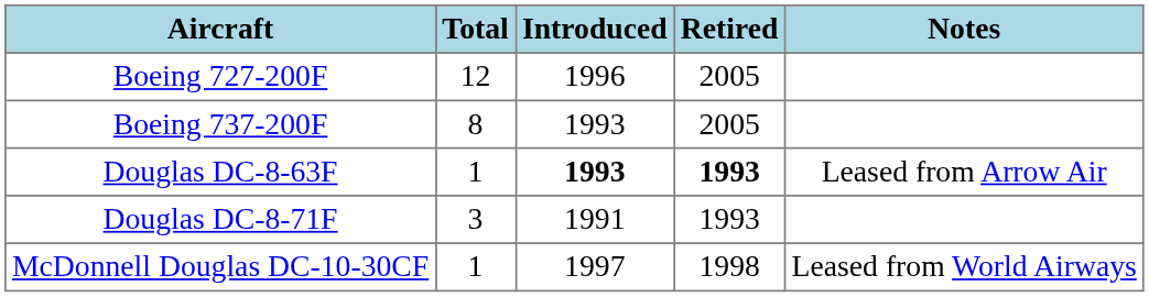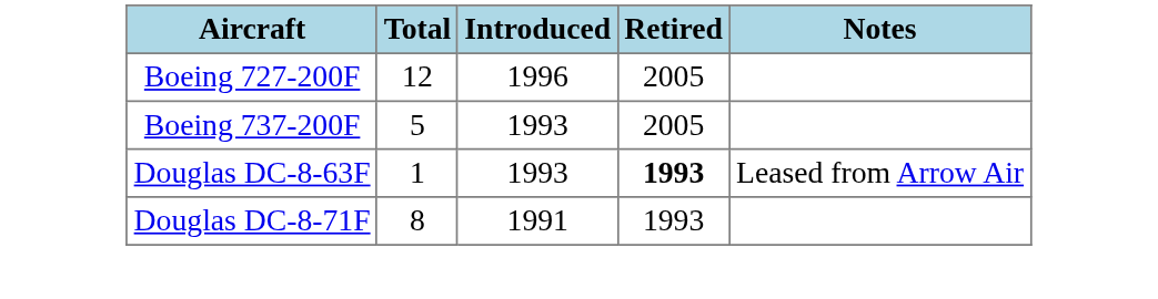 <table class="toccolours" border="1" cellpadding="3" style="border-collapse:collapse;text-align:center;margin:1em auto;">
 <tr bgcolor=lightblue>
 <th>Aircraft</th>
 <th>Total</th>
 <th>Introduced</th>
 <th>Retired</th>
 <th>Notes</th>
 </tr>
 <tr>
 <td><a href='#'>Boeing 727-200F</a></td>
 <td>12</td>
 <td>1996</td>
 <td>2005</td>
 <td></td>
 </tr>
 <tr>
 <td><a href='#'>Boeing 737-200F</a></td>
-<td>8</td>
+<td>5</td>
 <td>1993</td>
 <td>2005</td>
 <td></td>
 </tr>
 <tr>
 <td><a href='#'>Douglas DC-8-63F</a></td>
 <td>1</td>
-<td><strong>1993</strong></td>
+<td>1993</td>
 <td><strong>1993</strong></td>
 <td>Leased from <a href='#'>Arrow Air</a></td>
 </tr>
 <tr>
 <td><a href='#'>Douglas DC-8-71F</a></td>
-<td>3</td>
+<td>8</td>
 <td>1991</td>
 <td>1993</td>
 <td></td>
 </tr>
-<tr>
-<td><a href='#'>McDonnell Douglas DC-10-30CF</a></td>
-<td>1</td>
-<td>1997</td>
-<td>1998</td>
-<td>Leased from <a href='#'>World Airways</a></td>
-</tr>
 </table>
